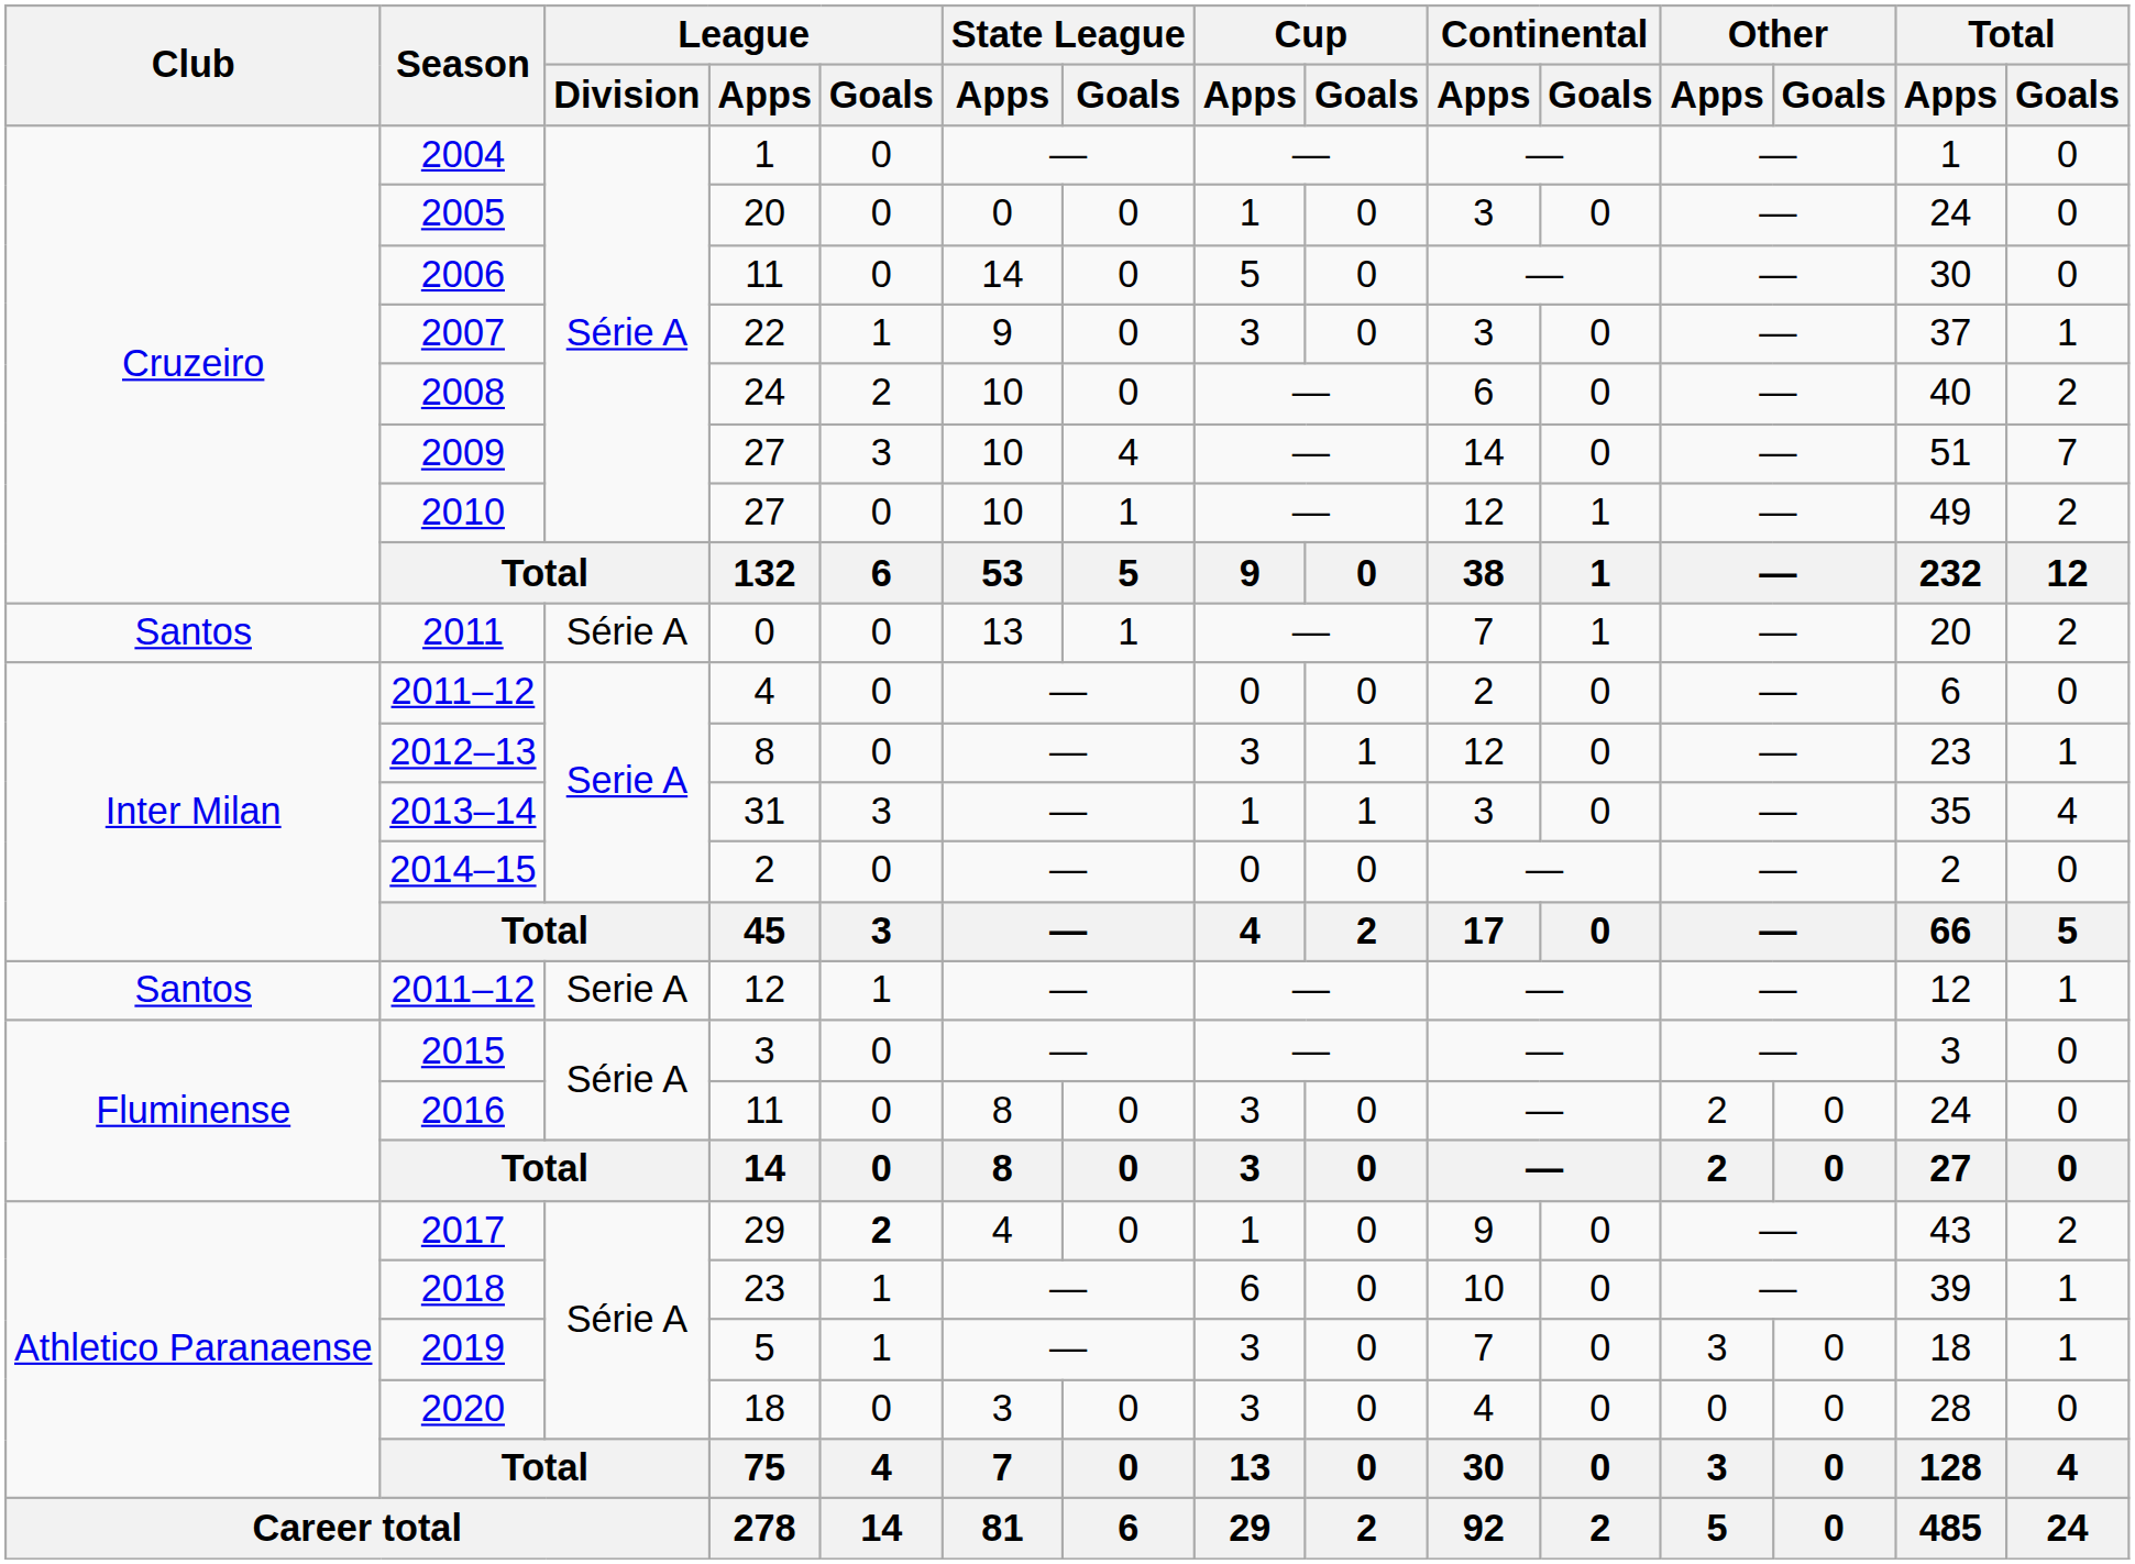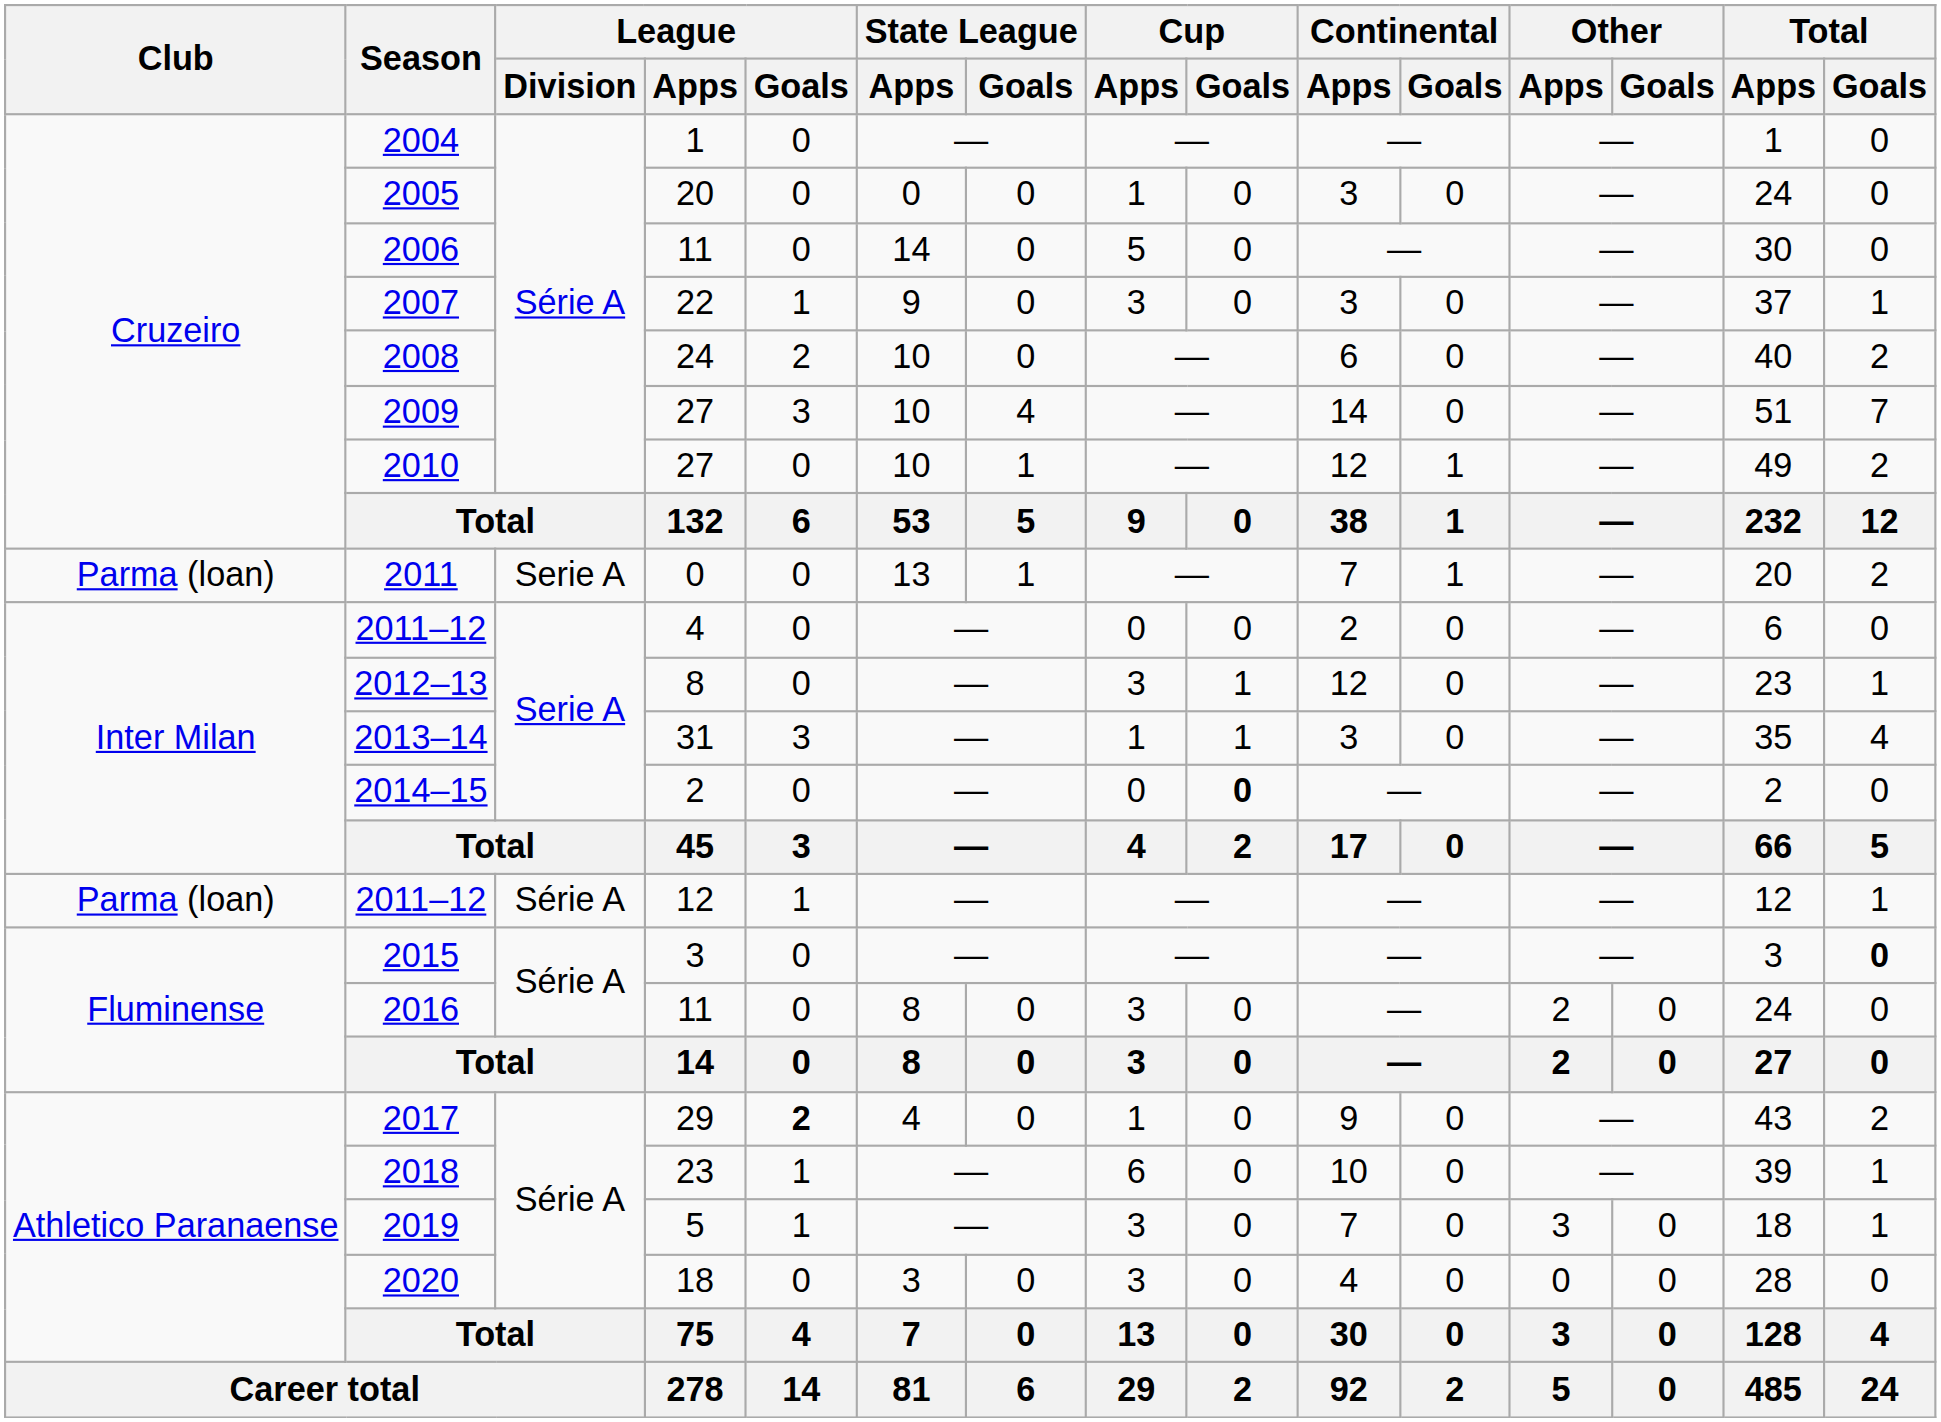 <table class="wikitable" style="text-align:center">
 <tr>
 <th rowspan="2">Club</th>
 <th rowspan="2">Season</th>
 <th colspan="3">League</th>
 <th colspan="2">State League</th>
 <th colspan="2">Cup</th>
 <th colspan="2">Continental</th>
 <th colspan="2">Other</th>
 <th colspan="2">Total</th>
 </tr>
 <tr>
 <th>Division</th>
 <th>Apps</th>
 <th>Goals</th>
 <th>Apps</th>
 <th>Goals</th>
 <th>Apps</th>
 <th>Goals</th>
 <th>Apps</th>
 <th>Goals</th>
 <th>Apps</th>
 <th>Goals</th>
 <th>Apps</th>
 <th>Goals</th>
 </tr>
 <tr>
 <td rowspan="8"><a href='#'>Cruzeiro</a></td>
 <td><a href='#'>2004</a></td>
 <td rowspan="7"><a href='#'>Série A</a></td>
 <td>1</td>
 <td>0</td>
 <td colspan="2">—</td>
 <td colspan="2">—</td>
 <td colspan="2">—</td>
 <td colspan="2">—</td>
 <td>1</td>
 <td>0</td>
 </tr>
 <tr>
 <td><a href='#'>2005</a></td>
 <td>20</td>
 <td>0</td>
 <td>0</td>
 <td>0</td>
 <td>1</td>
 <td>0</td>
 <td>3</td>
 <td>0</td>
 <td colspan="2">—</td>
 <td>24</td>
 <td>0</td>
 </tr>
 <tr>
 <td><a href='#'>2006</a></td>
 <td>11</td>
 <td>0</td>
 <td>14</td>
 <td>0</td>
 <td>5</td>
 <td>0</td>
 <td colspan="2">—</td>
 <td colspan="2">—</td>
 <td>30</td>
 <td>0</td>
 </tr>
 <tr>
 <td><a href='#'>2007</a></td>
 <td>22</td>
 <td>1</td>
 <td>9</td>
 <td>0</td>
 <td>3</td>
 <td>0</td>
 <td>3</td>
 <td>0</td>
 <td colspan="2">—</td>
 <td>37</td>
 <td>1</td>
 </tr>
 <tr>
 <td><a href='#'>2008</a></td>
 <td>24</td>
 <td>2</td>
 <td>10</td>
 <td>0</td>
 <td colspan="2">—</td>
 <td>6</td>
 <td>0</td>
 <td colspan="2">—</td>
 <td>40</td>
 <td>2</td>
 </tr>
 <tr>
 <td><a href='#'>2009</a></td>
 <td>27</td>
 <td>3</td>
 <td>10</td>
 <td>4</td>
 <td colspan="2">—</td>
 <td>14</td>
 <td>0</td>
 <td colspan="2">—</td>
 <td>51</td>
 <td>7</td>
 </tr>
 <tr>
 <td><a href='#'>2010</a></td>
 <td>27</td>
 <td>0</td>
 <td>10</td>
 <td>1</td>
 <td colspan="2">—</td>
 <td>12</td>
 <td>1</td>
 <td colspan="2">—</td>
 <td>49</td>
 <td>2</td>
 </tr>
 <tr>
 <th colspan="2">Total</th>
 <th>132</th>
 <th>6</th>
 <th>53</th>
 <th>5</th>
 <th>9</th>
 <th>0</th>
 <th>38</th>
 <th>1</th>
 <th colspan="2">—</th>
 <th>232</th>
 <th>12</th>
 </tr>
 <tr>
-<td><a href='#'>Santos</a></td>
+<td><a href='#'>Parma</a> (loan)</td>
 <td><a href='#'>2011</a></td>
-<td>Série A</td>
+<td>Serie A</td>
 <td>0</td>
 <td>0</td>
 <td>13</td>
 <td>1</td>
 <td colspan="2">—</td>
 <td>7</td>
 <td>1</td>
 <td colspan="2">—</td>
 <td>20</td>
 <td>2</td>
 </tr>
 <tr>
 <td rowspan="5"><a href='#'>Inter Milan</a></td>
 <td><a href='#'>2011–12</a></td>
 <td rowspan="4"><a href='#'>Serie A</a></td>
 <td>4</td>
 <td>0</td>
 <td colspan="2">—</td>
 <td>0</td>
 <td>0</td>
 <td>2</td>
 <td>0</td>
 <td colspan="2">—</td>
 <td>6</td>
 <td>0</td>
 </tr>
 <tr>
 <td><a href='#'>2012–13</a></td>
 <td>8</td>
 <td>0</td>
 <td colspan="2">—</td>
 <td>3</td>
 <td>1</td>
 <td>12</td>
 <td>0</td>
 <td colspan="2">—</td>
 <td>23</td>
 <td>1</td>
 </tr>
 <tr>
 <td><a href='#'>2013–14</a></td>
 <td>31</td>
 <td>3</td>
 <td colspan="2">—</td>
 <td>1</td>
 <td>1</td>
 <td>3</td>
 <td>0</td>
 <td colspan="2">—</td>
 <td>35</td>
 <td>4</td>
 </tr>
 <tr>
 <td><a href='#'>2014–15</a></td>
 <td>2</td>
 <td>0</td>
 <td colspan="2">—</td>
 <td>0</td>
-<td>0</td>
+<td><strong>0</strong></td>
 <td colspan="2">—</td>
 <td colspan="2">—</td>
 <td>2</td>
 <td>0</td>
 </tr>
 <tr>
 <th colspan="2">Total</th>
 <th>45</th>
 <th>3</th>
 <th colspan="2">—</th>
 <th>4</th>
 <th>2</th>
 <th>17</th>
 <th>0</th>
 <th colspan="2">—</th>
 <th>66</th>
 <th>5</th>
 </tr>
 <tr>
-<td><a href='#'>Santos</a></td>
+<td><a href='#'>Parma</a> (loan)</td>
 <td><a href='#'>2011–12</a></td>
-<td>Serie A</td>
+<td>Série A</td>
 <td>12</td>
 <td>1</td>
 <td colspan="2">—</td>
 <td colspan="2">—</td>
 <td colspan="2">—</td>
 <td colspan="2">—</td>
 <td>12</td>
 <td>1</td>
 </tr>
 <tr>
 <td rowspan="3"><a href='#'>Fluminense</a></td>
 <td><a href='#'>2015</a></td>
 <td rowspan="2">Série A</td>
 <td>3</td>
 <td>0</td>
 <td colspan="2">—</td>
 <td colspan="2">—</td>
 <td colspan="2">—</td>
 <td colspan="2">—</td>
 <td>3</td>
-<td>0</td>
+<td><strong>0</strong></td>
 </tr>
 <tr>
 <td><a href='#'>2016</a></td>
 <td>11</td>
 <td>0</td>
 <td>8</td>
 <td>0</td>
 <td>3</td>
 <td>0</td>
 <td colspan="2">—</td>
 <td>2</td>
 <td>0</td>
 <td>24</td>
 <td>0</td>
 </tr>
 <tr>
 <th colspan="2">Total</th>
 <th>14</th>
 <th>0</th>
 <th>8</th>
 <th>0</th>
 <th>3</th>
 <th>0</th>
 <th colspan="2">—</th>
 <th>2</th>
 <th>0</th>
 <th>27</th>
 <th>0</th>
 </tr>
 <tr>
 <td rowspan="5"><a href='#'>Athletico Paranaense</a></td>
 <td><a href='#'>2017</a></td>
 <td rowspan="4">Série A</td>
 <td>29</td>
 <td><strong>2</strong></td>
 <td>4</td>
 <td>0</td>
 <td>1</td>
 <td>0</td>
 <td>9</td>
 <td>0</td>
 <td colspan="2">—</td>
 <td>43</td>
 <td>2</td>
 </tr>
 <tr>
 <td><a href='#'>2018</a></td>
 <td>23</td>
 <td>1</td>
 <td colspan="2">—</td>
 <td>6</td>
 <td>0</td>
 <td>10</td>
 <td>0</td>
 <td colspan="2">—</td>
 <td>39</td>
 <td>1</td>
 </tr>
 <tr>
 <td><a href='#'>2019</a></td>
 <td>5</td>
 <td>1</td>
 <td colspan="2">—</td>
 <td>3</td>
 <td>0</td>
 <td>7</td>
 <td>0</td>
 <td>3</td>
 <td>0</td>
 <td>18</td>
 <td>1</td>
 </tr>
 <tr>
 <td><a href='#'>2020</a></td>
 <td>18</td>
 <td>0</td>
 <td>3</td>
 <td>0</td>
 <td>3</td>
 <td>0</td>
 <td>4</td>
 <td>0</td>
 <td>0</td>
 <td>0</td>
 <td>28</td>
 <td>0</td>
 </tr>
 <tr>
 <th colspan="2">Total</th>
 <th>75</th>
 <th>4</th>
 <th>7</th>
 <th>0</th>
 <th>13</th>
 <th>0</th>
 <th>30</th>
 <th>0</th>
 <th>3</th>
 <th>0</th>
 <th>128</th>
 <th>4</th>
 </tr>
 <tr>
 <th colspan="3">Career total</th>
 <th>278</th>
 <th>14</th>
 <th>81</th>
 <th>6</th>
 <th>29</th>
 <th>2</th>
 <th>92</th>
 <th>2</th>
 <th>5</th>
 <th>0</th>
 <th>485</th>
 <th>24</th>
 </tr>
 </table>
